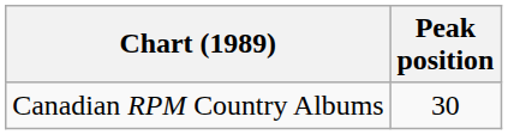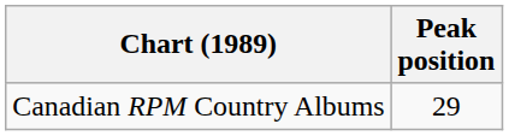 <table class="wikitable">
 <tr>
 <th>Chart (1989)</th>
 <th>Peak<br>position</th>
 </tr>
 <tr>
 <td>Canadian <em>RPM</em> Country Albums</td>
-<td align="center">30</td>
+<td align="center">29</td>
 </tr>
 </table>
